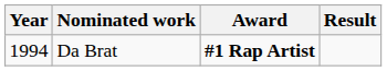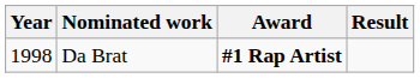 <table class="wikitable">
 <tr>
 <th>Year</th>
 <th>Nominated work</th>
 <th>Award</th>
 <th>Result</th>
 </tr>
 <tr>
-<td rowspan="1" align=center>1994</td>
+<td rowspan="1" align=center>1998</td>
 <td rowspan="1">Da Brat</td>
 <td><strong>#1 Rap Artist</strong></td>
 <td></td>
 </tr>
 </table>
